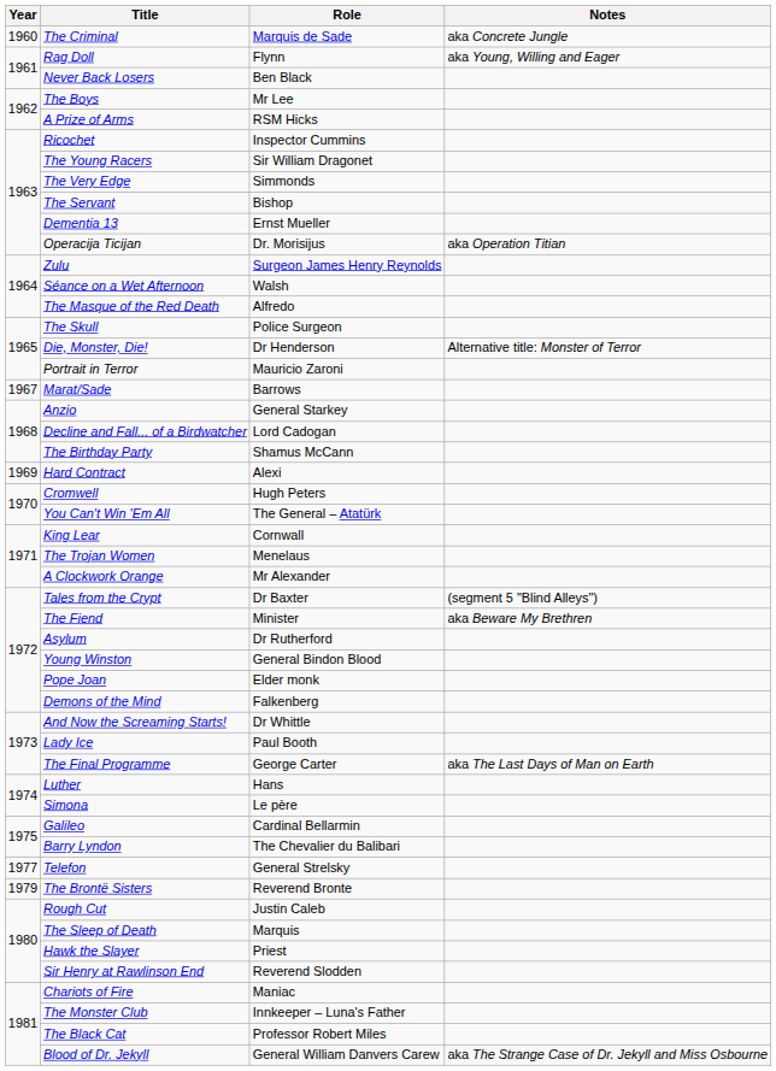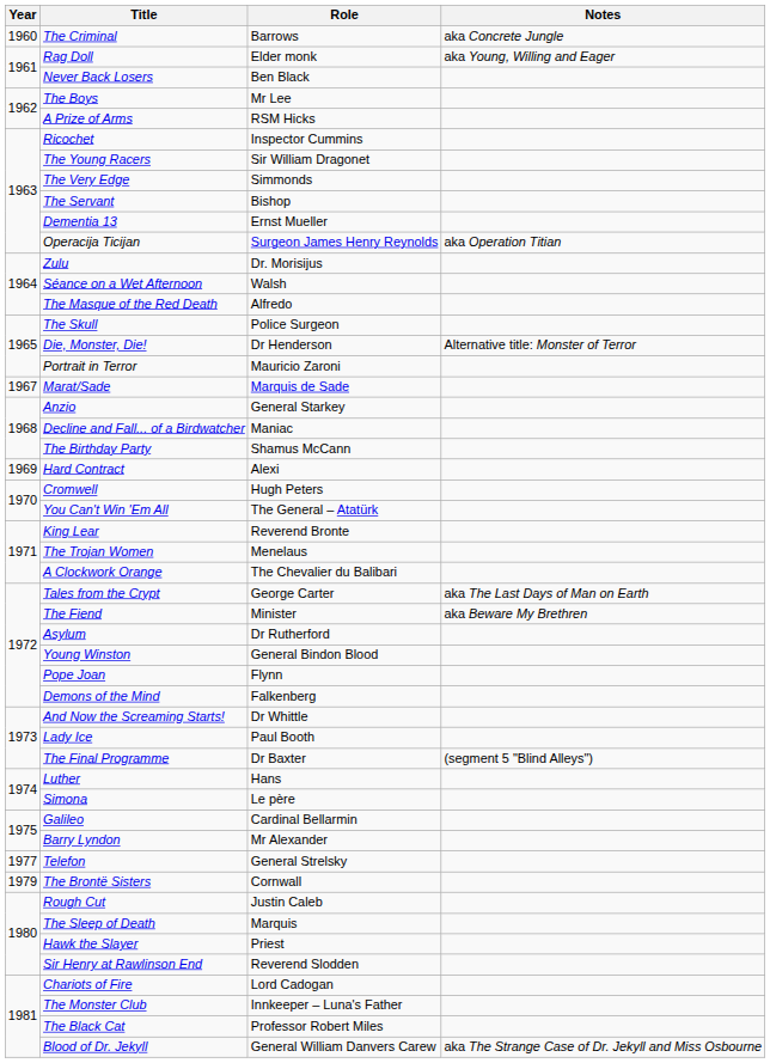 <table class="wikitable sortable">
 <tr>
 <th>Year</th>
 <th>Title</th>
 <th>Role</th>
 <th>Notes</th>
 </tr>
 <tr>
 <td>1960</td>
 <td><em><a href='#'>The Criminal</a></em></td>
-<td><a href='#'>Marquis de Sade</a></td>
+<td>Barrows</td>
 <td>aka <em>Concrete Jungle</em></td>
 </tr>
 <tr>
 <td rowspan="2">1961</td>
 <td><em><a href='#'>Rag Doll</a></em></td>
-<td>Flynn</td>
+<td>Elder monk</td>
 <td>aka <em>Young, Willing and Eager</em></td>
 </tr>
 <tr>
 <td><em><a href='#'>Never Back Losers</a></em></td>
 <td>Ben Black</td>
 <td></td>
 </tr>
 <tr>
 <td rowspan="2">1962</td>
 <td><em><a href='#'>The Boys</a></em></td>
 <td>Mr Lee</td>
 <td></td>
 </tr>
 <tr>
 <td><em><a href='#'>A Prize of Arms</a></em></td>
 <td>RSM Hicks</td>
 <td></td>
 </tr>
 <tr>
 <td rowspan="6">1963</td>
 <td><em><a href='#'>Ricochet</a></em></td>
 <td>Inspector Cummins</td>
 <td></td>
 </tr>
 <tr>
 <td><em><a href='#'>The Young Racers</a></em></td>
 <td>Sir William Dragonet</td>
 <td></td>
 </tr>
 <tr>
 <td><em><a href='#'>The Very Edge</a></em></td>
 <td>Simmonds</td>
 <td></td>
 </tr>
 <tr>
 <td><em><a href='#'>The Servant</a></em></td>
 <td>Bishop</td>
 <td></td>
 </tr>
 <tr>
 <td><em><a href='#'>Dementia 13</a></em></td>
 <td>Ernst Mueller</td>
 <td></td>
 </tr>
 <tr>
 <td><em>Operacija Ticijan</em></td>
-<td>Dr. Morisijus</td>
+<td><a href='#'>Surgeon James Henry Reynolds</a></td>
 <td>aka <em>Operation Titian</em></td>
 </tr>
 <tr>
 <td rowspan="3">1964</td>
 <td><em><a href='#'>Zulu</a></em></td>
-<td><a href='#'>Surgeon James Henry Reynolds</a></td>
+<td>Dr. Morisijus</td>
 <td></td>
 </tr>
 <tr>
 <td><em><a href='#'>Séance on a Wet Afternoon</a></em></td>
 <td>Walsh</td>
 <td></td>
 </tr>
 <tr>
 <td><em><a href='#'>The Masque of the Red Death</a></em></td>
 <td>Alfredo</td>
 <td></td>
 </tr>
 <tr>
 <td rowspan="3">1965</td>
 <td><em><a href='#'>The Skull</a></em></td>
 <td>Police Surgeon</td>
 <td></td>
 </tr>
 <tr>
 <td><em><a href='#'>Die, Monster, Die!</a></em></td>
 <td>Dr Henderson</td>
 <td>Alternative title: <em>Monster of Terror</em></td>
 </tr>
 <tr>
 <td><em>Portrait in Terror</em></td>
 <td>Mauricio Zaroni</td>
 <td></td>
 </tr>
 <tr>
 <td>1967</td>
 <td><em><a href='#'>Marat/Sade</a></em></td>
-<td>Barrows</td>
+<td><a href='#'>Marquis de Sade</a></td>
 <td></td>
 </tr>
 <tr>
 <td rowspan="3">1968</td>
 <td><em><a href='#'>Anzio</a></em></td>
 <td>General Starkey</td>
 <td></td>
 </tr>
 <tr>
 <td><em><a href='#'>Decline and Fall... of a Birdwatcher</a></em></td>
-<td>Lord Cadogan</td>
+<td>Maniac</td>
 <td></td>
 </tr>
 <tr>
 <td><em><a href='#'>The Birthday Party</a></em></td>
 <td>Shamus McCann</td>
 <td></td>
 </tr>
 <tr>
 <td>1969</td>
 <td><em><a href='#'>Hard Contract</a></em></td>
 <td>Alexi</td>
 <td></td>
 </tr>
 <tr>
 <td rowspan="2">1970</td>
 <td><em><a href='#'>Cromwell</a></em></td>
 <td>Hugh Peters</td>
 <td></td>
 </tr>
 <tr>
 <td><em><a href='#'>You Can't Win 'Em All</a></em></td>
 <td>The General – <a href='#'>Atatürk</a></td>
 <td></td>
 </tr>
 <tr>
 <td rowspan="3">1971</td>
 <td><em><a href='#'>King Lear</a></em></td>
-<td>Cornwall</td>
+<td>Reverend Bronte</td>
 <td></td>
 </tr>
 <tr>
 <td><em><a href='#'>The Trojan Women</a></em></td>
 <td>Menelaus</td>
 <td></td>
 </tr>
 <tr>
 <td><em><a href='#'>A Clockwork Orange</a></em></td>
-<td>Mr Alexander</td>
+<td>The Chevalier du Balibari</td>
 <td></td>
 </tr>
 <tr>
 <td rowspan="6">1972</td>
 <td><em><a href='#'>Tales from the Crypt</a></em></td>
-<td>Dr Baxter</td>
-<td>(segment 5 "Blind Alleys")</td>
+<td>George Carter</td>
+<td>aka <em>The Last Days of Man on Earth</em></td>
 </tr>
 <tr>
 <td><em><a href='#'>The Fiend</a></em></td>
 <td>Minister</td>
 <td>aka <em>Beware My Brethren</em></td>
 </tr>
 <tr>
 <td><em><a href='#'>Asylum</a></em></td>
 <td>Dr Rutherford</td>
 <td></td>
 </tr>
 <tr>
 <td><em><a href='#'>Young Winston</a></em></td>
 <td>General Bindon Blood</td>
 <td></td>
 </tr>
 <tr>
 <td><em><a href='#'>Pope Joan</a></em></td>
-<td>Elder monk</td>
+<td>Flynn</td>
 <td></td>
 </tr>
 <tr>
 <td><em><a href='#'>Demons of the Mind</a></em></td>
 <td>Falkenberg</td>
 <td></td>
 </tr>
 <tr>
 <td rowspan="3">1973</td>
 <td><em><a href='#'>And Now the Screaming Starts!</a></em></td>
 <td>Dr Whittle</td>
 <td></td>
 </tr>
 <tr>
 <td><em><a href='#'>Lady Ice</a></em></td>
 <td>Paul Booth</td>
 <td></td>
 </tr>
 <tr>
 <td><em><a href='#'>The Final Programme</a></em></td>
-<td>George Carter</td>
-<td>aka <em>The Last Days of Man on Earth</em></td>
+<td>Dr Baxter</td>
+<td>(segment 5 "Blind Alleys")</td>
 </tr>
 <tr>
 <td rowspan="2">1974</td>
 <td><em><a href='#'>Luther</a></em></td>
 <td>Hans</td>
 <td></td>
 </tr>
 <tr>
 <td><em><a href='#'>Simona</a></em></td>
 <td>Le père</td>
 <td></td>
 </tr>
 <tr>
 <td rowspan="2">1975</td>
 <td><em><a href='#'>Galileo</a></em></td>
 <td>Cardinal Bellarmin</td>
 <td></td>
 </tr>
 <tr>
 <td><em><a href='#'>Barry Lyndon</a></em></td>
-<td>The Chevalier du Balibari</td>
+<td>Mr Alexander</td>
 <td></td>
 </tr>
 <tr>
 <td>1977</td>
 <td><em><a href='#'>Telefon</a></em></td>
 <td>General Strelsky</td>
 <td></td>
 </tr>
 <tr>
 <td>1979</td>
 <td><em><a href='#'>The Brontë Sisters</a></em></td>
-<td>Reverend Bronte</td>
+<td>Cornwall</td>
 <td></td>
 </tr>
 <tr>
 <td rowspan="4">1980</td>
 <td><em><a href='#'>Rough Cut</a></em></td>
 <td>Justin Caleb</td>
 <td></td>
 </tr>
 <tr>
 <td><em><a href='#'>The Sleep of Death</a></em></td>
 <td>Marquis</td>
 <td></td>
 </tr>
 <tr>
 <td><em><a href='#'>Hawk the Slayer</a></em></td>
 <td>Priest</td>
 <td></td>
 </tr>
 <tr>
 <td><em><a href='#'>Sir Henry at Rawlinson End</a></em></td>
 <td>Reverend Slodden</td>
 <td></td>
 </tr>
 <tr>
 <td rowspan="4">1981</td>
 <td><em><a href='#'>Chariots of Fire</a></em></td>
-<td>Maniac</td>
+<td>Lord Cadogan</td>
 <td></td>
 </tr>
 <tr>
 <td><em><a href='#'>The Monster Club</a></em></td>
 <td>Innkeeper – Luna's Father</td>
 <td></td>
 </tr>
 <tr>
 <td><em><a href='#'>The Black Cat</a></em></td>
 <td>Professor Robert Miles</td>
 <td></td>
 </tr>
 <tr>
 <td><em><a href='#'>Blood of Dr. Jekyll</a></em></td>
 <td>General William Danvers Carew</td>
 <td>aka <em>The Strange Case of Dr. Jekyll and Miss Osbourne</em></td>
 </tr>
 </table>
